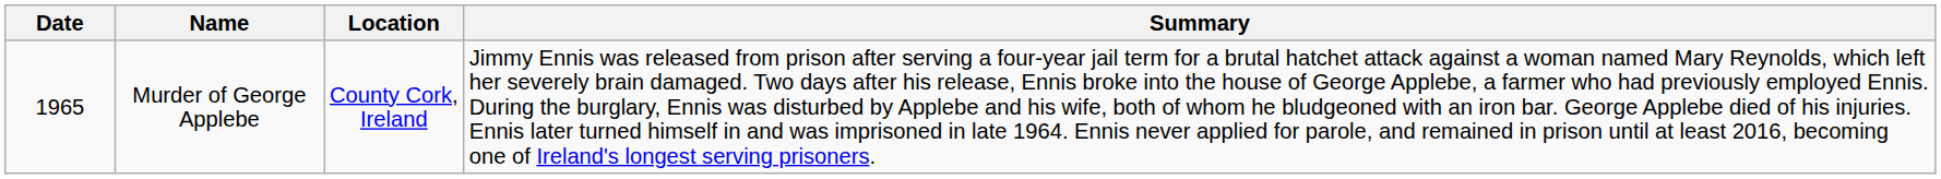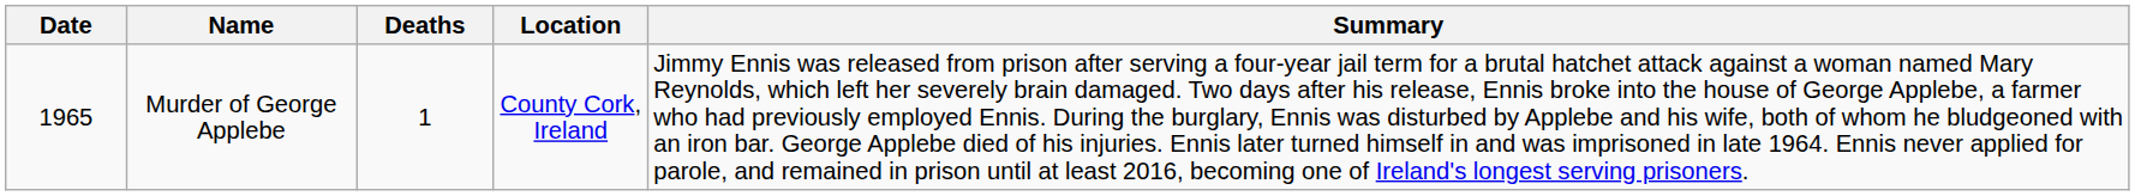 <table class="sortable wikitable" width="100%" style="text-align:center; font-size:90%;">
 <tr>
 <th width="65px">Date</th>
 <th width="130px">Name</th>
+<th width="75px">Deaths</th>
 <th width="85px">Location</th>
 <th>Summary</th>
 </tr>
 <tr>
 <td>1965</td>
 <td>Murder of George Applebe</td>
+<td>1</td>
 <td><a href='#'>County Cork</a>, <a href='#'>Ireland</a></td>
 <td align=left>Jimmy Ennis was released from prison after serving a four-year jail term for a brutal hatchet attack against a woman named Mary Reynolds, which left her severely brain damaged. Two days after his release, Ennis broke into the house of George Applebe, a farmer who had previously employed Ennis. During the burglary, Ennis was disturbed by Applebe and his wife, both of whom he bludgeoned with an iron bar. George Applebe died of his injuries. Ennis later turned himself in and was imprisoned in late 1964. Ennis never applied for parole, and remained in prison until at least 2016, becoming one of <a href='#'>Ireland's longest serving prisoners</a>.</td>
 </tr>
 </table>
